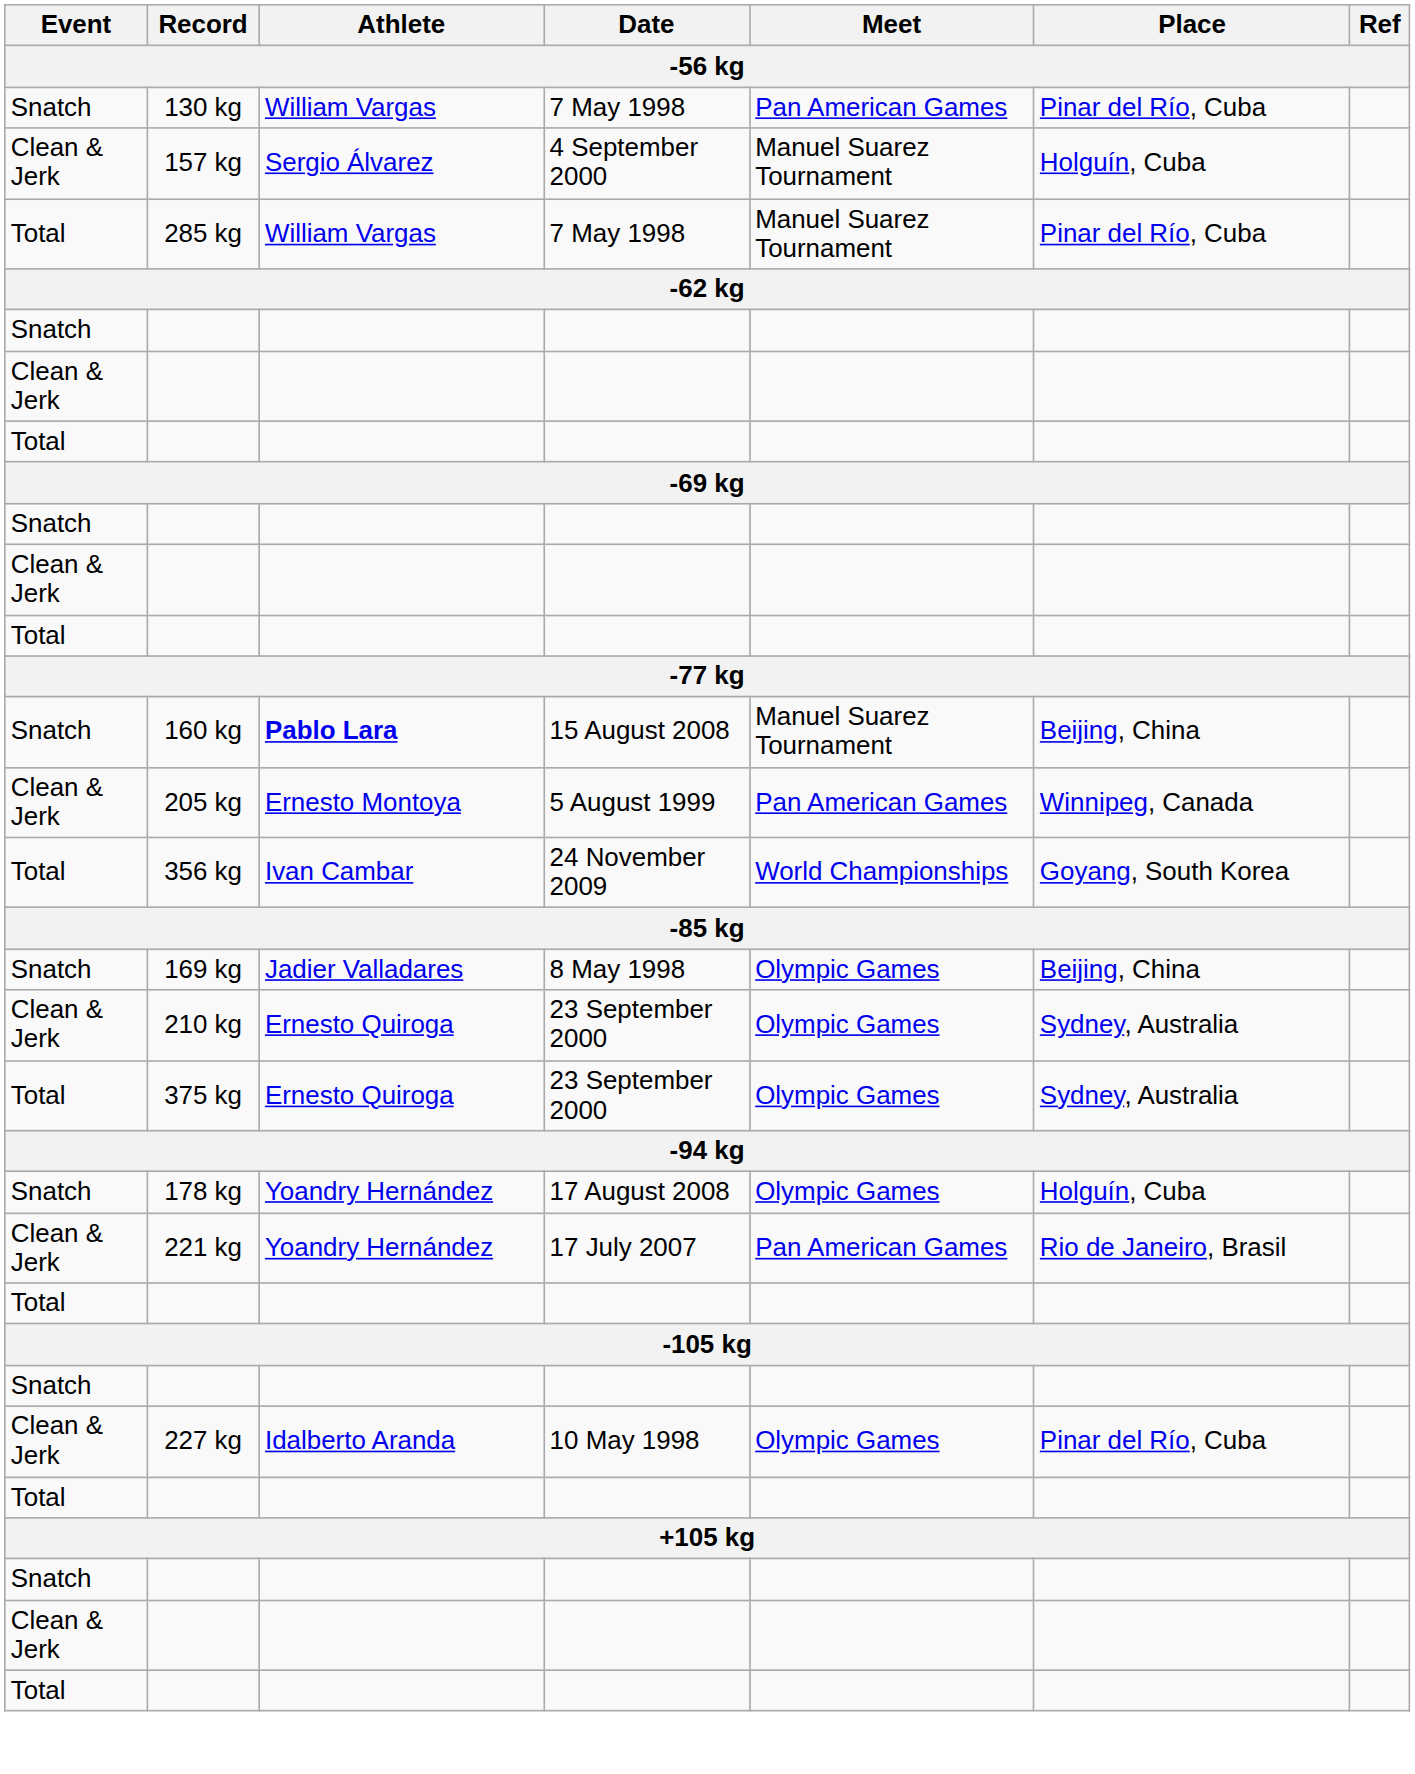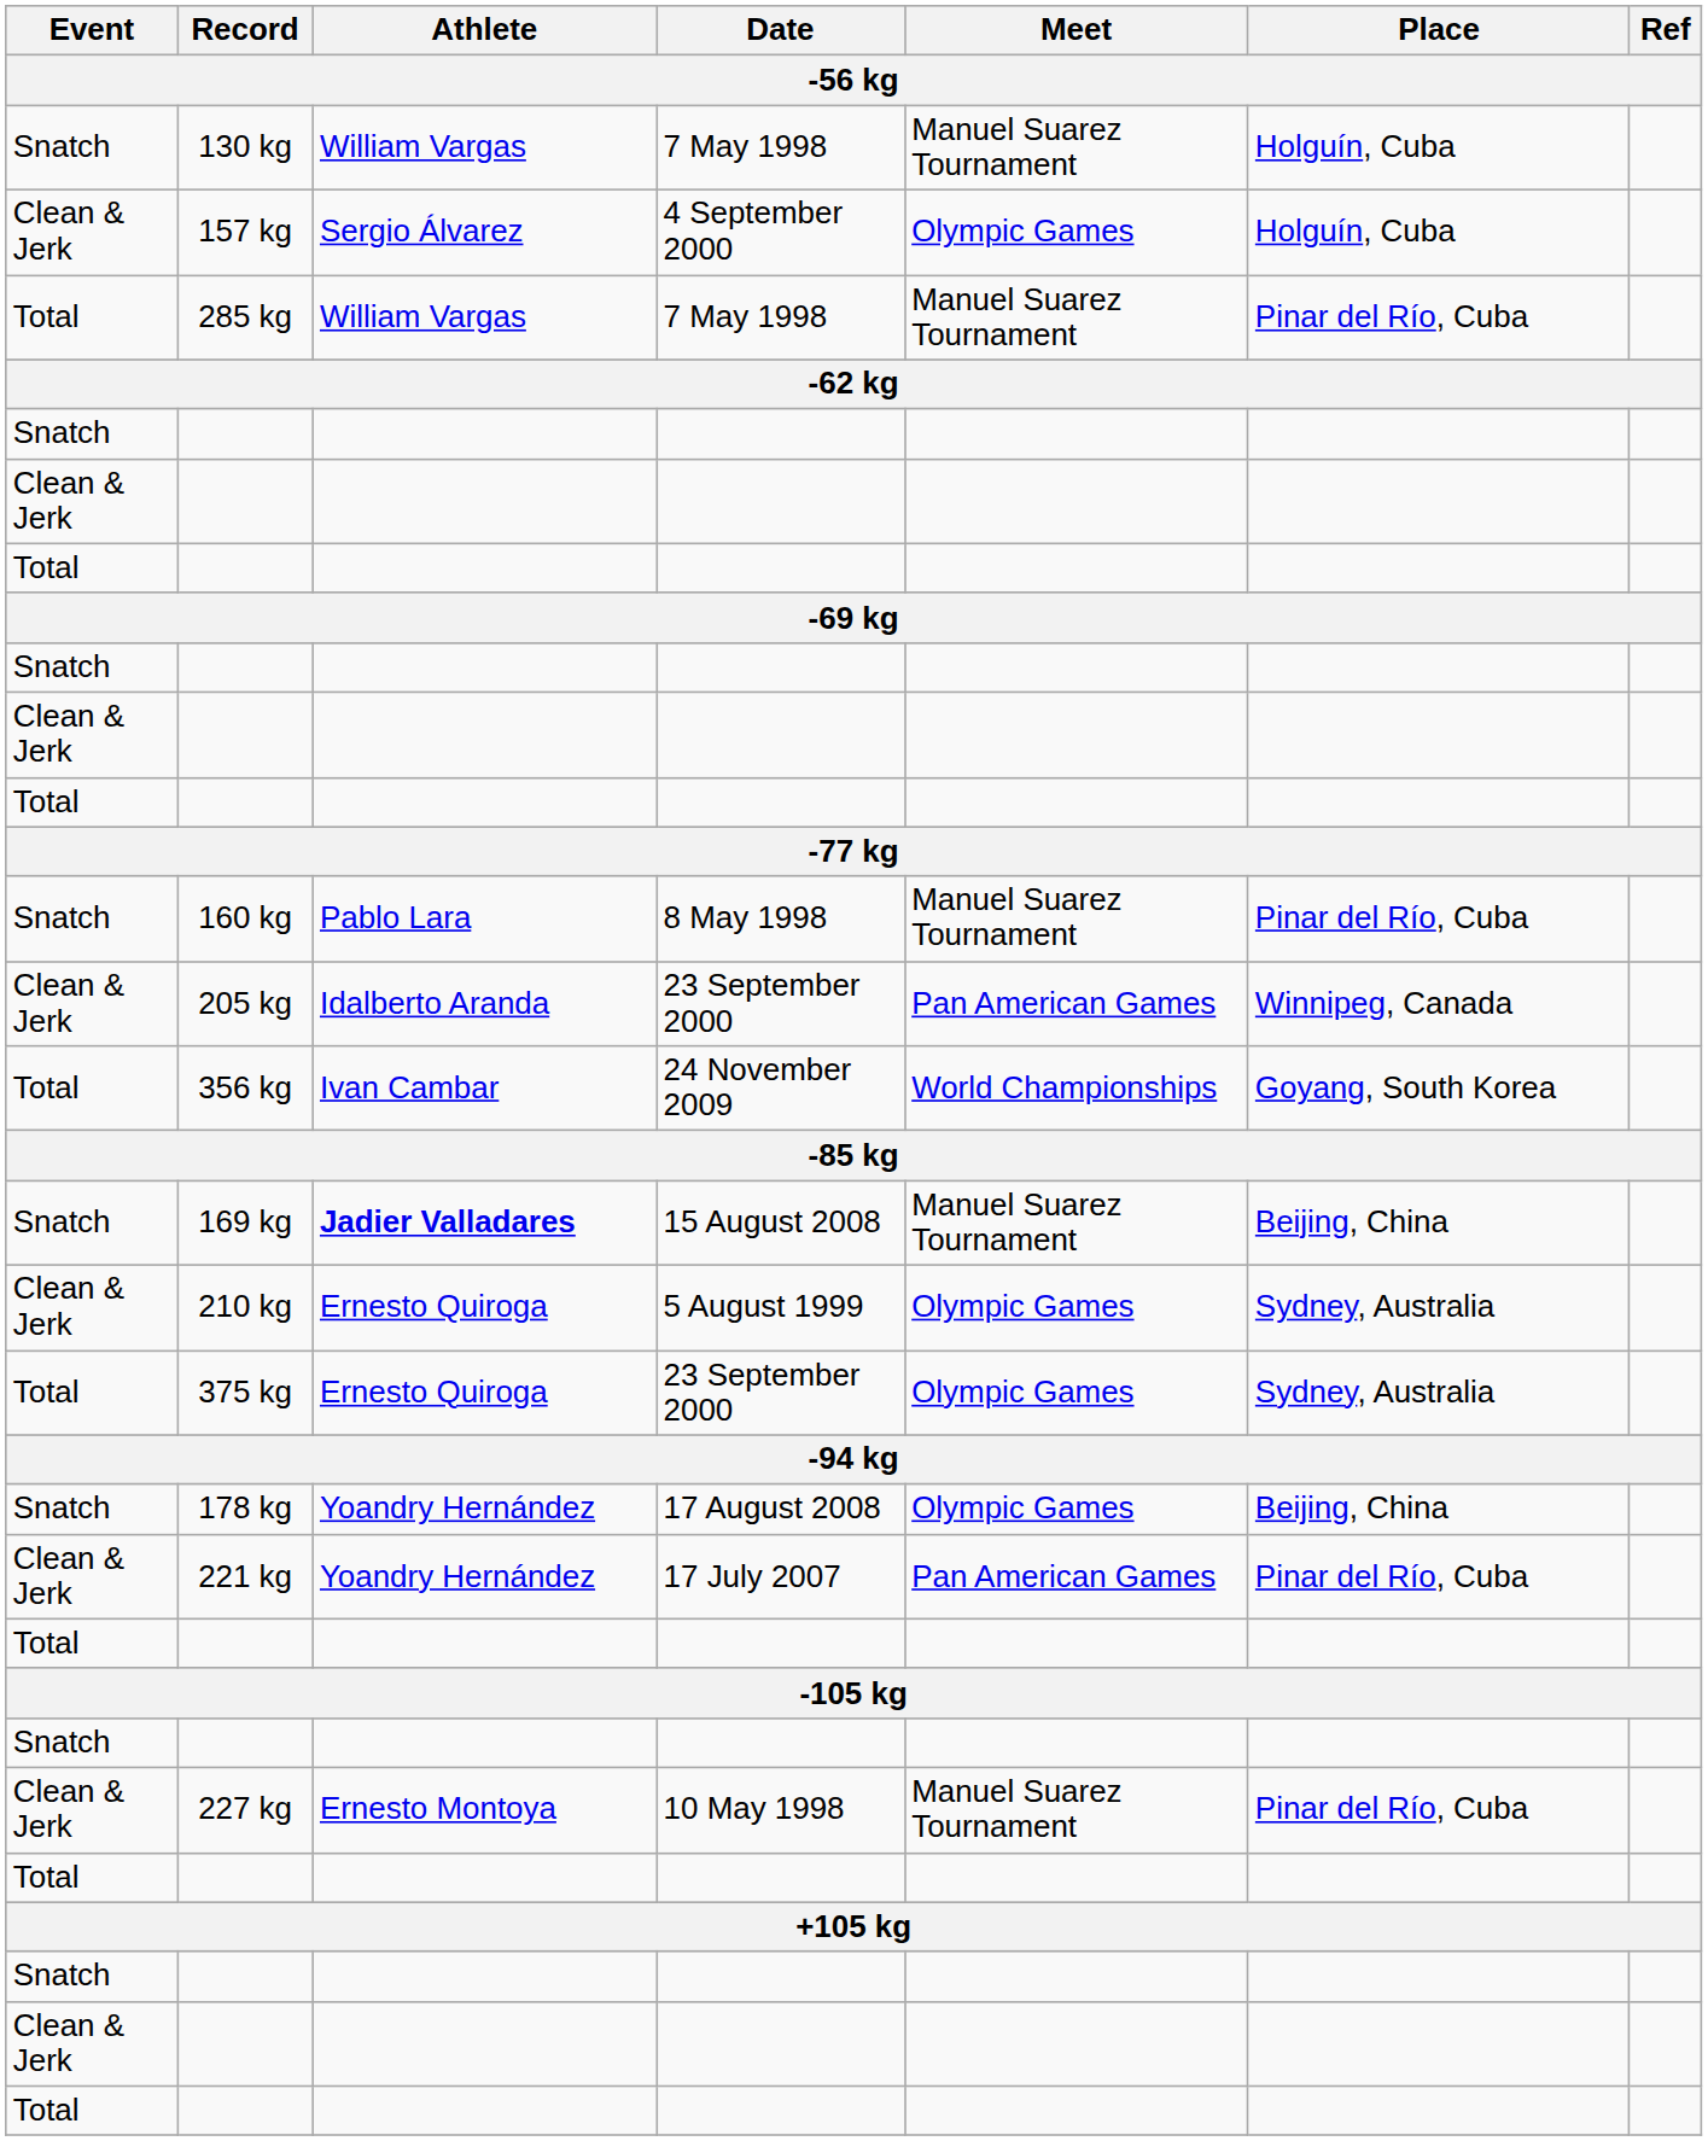 <table class="wikitable">
 <tr>
 <th width=9%>Event</th>
 <th width=6%>Record</th>
 <th width=18%>Athlete</th>
 <th width=13%>Date</th>
 <th width=18%>Meet</th>
 <th width=20%>Place</th>
 <th width=3%>Ref</th>
 </tr>
 <tr bgcolor="#DDDDDD">
 <th colspan="8">-56 kg</th>
 </tr>
 <tr>
 <td>Snatch</td>
 <td align="center">130 kg</td>
 <td><a href='#'>William Vargas</a></td>
 <td>7 May 1998</td>
-<td><a href='#'>Pan American Games</a></td>
-<td><a href='#'>Pinar del Río</a>, Cuba</td>
+<td>Manuel Suarez Tournament</td>
+<td><a href='#'>Holguín</a>, Cuba</td>
 <td></td>
 </tr>
 <tr>
 <td>Clean & Jerk</td>
 <td align="center">157 kg</td>
 <td><a href='#'>Sergio Álvarez</a></td>
 <td>4 September 2000</td>
-<td>Manuel Suarez Tournament</td>
+<td><a href='#'>Olympic Games</a></td>
 <td><a href='#'>Holguín</a>, Cuba</td>
 </tr>
 <tr>
 <td>Total</td>
 <td align="center">285 kg</td>
 <td><a href='#'>William Vargas</a></td>
 <td>7 May 1998</td>
 <td>Manuel Suarez Tournament</td>
 <td><a href='#'>Pinar del Río</a>, Cuba</td>
 <td></td>
 </tr>
 <tr bgcolor="#DDDDDD">
 <th colspan="8">-62 kg</th>
 </tr>
 <tr>
 <td>Snatch</td>
 <td align="center"></td>
 <td></td>
 <td></td>
 <td></td>
 <td></td>
 <td></td>
 </tr>
 <tr>
 <td>Clean & Jerk</td>
 <td align="center"></td>
 <td></td>
 <td></td>
 <td></td>
 <td></td>
 <td></td>
 </tr>
 <tr>
 <td>Total</td>
 <td align="center"></td>
 <td></td>
 <td></td>
 <td></td>
 <td></td>
 <td></td>
 </tr>
 <tr bgcolor="#DDDDDD">
 <th colspan="8">-69 kg</th>
 </tr>
 <tr>
 <td>Snatch</td>
 <td align="center"></td>
 <td></td>
 <td></td>
 <td></td>
 <td></td>
 <td></td>
 </tr>
 <tr>
 <td>Clean & Jerk</td>
 <td align="center"></td>
 <td></td>
 <td></td>
 <td></td>
 <td></td>
 <td></td>
 </tr>
 <tr>
 <td>Total</td>
 <td align="center"></td>
 <td></td>
 <td></td>
 <td></td>
 <td></td>
 <td></td>
 </tr>
 <tr bgcolor="#DDDDDD">
 <th colspan="8">-77 kg</th>
 </tr>
 <tr>
 <td>Snatch</td>
 <td align="center">160 kg</td>
-<td><strong><a href='#'>Pablo Lara</a></strong></td>
-<td>15 August 2008</td>
+<td><a href='#'>Pablo Lara</a></td>
+<td>8 May 1998</td>
 <td>Manuel Suarez Tournament</td>
-<td><a href='#'>Beijing</a>, China</td>
+<td><a href='#'>Pinar del Río</a>, Cuba</td>
 <td></td>
 </tr>
 <tr>
 <td>Clean & Jerk</td>
 <td align="center">205 kg</td>
-<td><a href='#'>Ernesto Montoya</a></td>
-<td>5 August 1999</td>
+<td><a href='#'>Idalberto Aranda</a></td>
+<td>23 September 2000</td>
 <td><a href='#'>Pan American Games</a></td>
 <td><a href='#'>Winnipeg</a>, Canada</td>
 <td></td>
 </tr>
 <tr>
 <td>Total</td>
 <td align="center">356 kg</td>
 <td><a href='#'>Ivan Cambar</a></td>
 <td>24 November 2009</td>
 <td><a href='#'>World Championships</a></td>
 <td><a href='#'>Goyang</a>, South Korea</td>
 <td></td>
 </tr>
 <tr bgcolor="#DDDDDD">
 <th colspan="8">-85 kg</th>
 </tr>
 <tr>
 <td>Snatch</td>
 <td align="center">169 kg</td>
-<td><a href='#'>Jadier Valladares</a></td>
-<td>8 May 1998</td>
-<td><a href='#'>Olympic Games</a></td>
+<td><strong><a href='#'>Jadier Valladares</a></strong></td>
+<td>15 August 2008</td>
+<td>Manuel Suarez Tournament</td>
 <td><a href='#'>Beijing</a>, China</td>
 <td></td>
 </tr>
 <tr>
 <td>Clean & Jerk</td>
 <td align="center">210 kg</td>
 <td><a href='#'>Ernesto Quiroga</a></td>
-<td>23 September 2000</td>
+<td>5 August 1999</td>
 <td><a href='#'>Olympic Games</a></td>
 <td><a href='#'>Sydney</a>, Australia</td>
 <td></td>
 </tr>
 <tr>
 <td>Total</td>
 <td align="center">375 kg</td>
 <td><a href='#'>Ernesto Quiroga</a></td>
 <td>23 September 2000</td>
 <td><a href='#'>Olympic Games</a></td>
 <td><a href='#'>Sydney</a>, Australia</td>
 <td></td>
 </tr>
 <tr bgcolor="#DDDDDD">
 <th colspan="8">-94 kg</th>
 </tr>
 <tr>
 <td>Snatch</td>
 <td align="center">178 kg</td>
 <td><a href='#'>Yoandry Hernández</a></td>
 <td>17 August 2008</td>
 <td><a href='#'>Olympic Games</a></td>
-<td><a href='#'>Holguín</a>, Cuba</td>
+<td><a href='#'>Beijing</a>, China</td>
 <td></td>
 </tr>
 <tr>
 <td>Clean & Jerk</td>
 <td align="center">221 kg</td>
 <td><a href='#'>Yoandry Hernández</a></td>
 <td>17 July 2007</td>
 <td><a href='#'>Pan American Games</a></td>
-<td><a href='#'>Rio de Janeiro</a>, Brasil</td>
+<td><a href='#'>Pinar del Río</a>, Cuba</td>
 <td></td>
 </tr>
 <tr>
 <td>Total</td>
 <td align="center"></td>
 <td></td>
 <td></td>
 <td></td>
 <td></td>
 <td></td>
 </tr>
 <tr bgcolor="#DDDDDD">
 <th colspan="8">-105 kg</th>
 </tr>
 <tr>
 <td>Snatch</td>
 <td align="center"></td>
 <td></td>
 <td></td>
 <td></td>
 <td></td>
 <td></td>
 </tr>
 <tr>
 <td>Clean & Jerk</td>
 <td align="center">227 kg</td>
-<td><a href='#'>Idalberto Aranda</a></td>
+<td><a href='#'>Ernesto Montoya</a></td>
 <td>10 May 1998</td>
-<td><a href='#'>Olympic Games</a></td>
+<td>Manuel Suarez Tournament</td>
 <td><a href='#'>Pinar del Río</a>, Cuba</td>
 <td></td>
 </tr>
 <tr>
 <td>Total</td>
 <td align="center"></td>
 <td></td>
 <td></td>
 <td></td>
 <td></td>
 <td></td>
 </tr>
 <tr bgcolor="#DDDDDD">
 <th colspan="8">+105 kg</th>
 </tr>
 <tr>
 <td>Snatch</td>
 <td align="center"></td>
 <td></td>
 <td></td>
 <td></td>
 <td></td>
 <td></td>
 </tr>
 <tr>
 <td>Clean & Jerk</td>
 <td align="center"></td>
 <td></td>
 <td></td>
 <td></td>
 <td></td>
 <td></td>
 </tr>
 <tr>
 <td>Total</td>
 <td align="center"></td>
 <td></td>
 <td></td>
 <td></td>
 <td></td>
 <td></td>
 </tr>
 </table>
